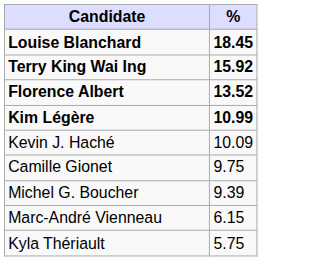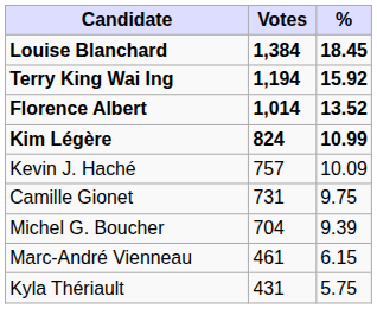 <table class="wikitable">
 <tr>
 <th style="background:#ddf; width:200px;">Candidate</th>
+<th style="background:#ddf; width:50px;">Votes</th>
 <th style="background:#ddf; width:30px;">%</th>
 </tr>
 <tr>
 <td><strong>Louise Blanchard</strong></td>
+<td><strong>1,384</strong></td>
 <td><strong>18.45</strong></td>
 </tr>
 <tr>
 <td><strong>Terry King Wai Ing</strong></td>
+<td><strong>1,194</strong></td>
 <td><strong>15.92</strong></td>
 </tr>
 <tr>
 <td><strong>Florence Albert</strong></td>
+<td><strong>1,014</strong></td>
 <td><strong>13.52</strong></td>
 </tr>
 <tr>
 <td><strong>Kim Légère</strong></td>
+<td><strong>824</strong></td>
 <td><strong>10.99</strong></td>
 </tr>
 <tr>
 <td>Kevin J. Haché</td>
+<td>757</td>
 <td>10.09</td>
 </tr>
 <tr>
 <td>Camille Gionet</td>
+<td>731</td>
 <td>9.75</td>
 </tr>
 <tr>
 <td>Michel G. Boucher</td>
+<td>704</td>
 <td>9.39</td>
 </tr>
 <tr>
 <td>Marc-André Vienneau</td>
+<td>461</td>
 <td>6.15</td>
 </tr>
 <tr>
 <td>Kyla Thériault</td>
+<td>431</td>
 <td>5.75</td>
 </tr>
 </table>
